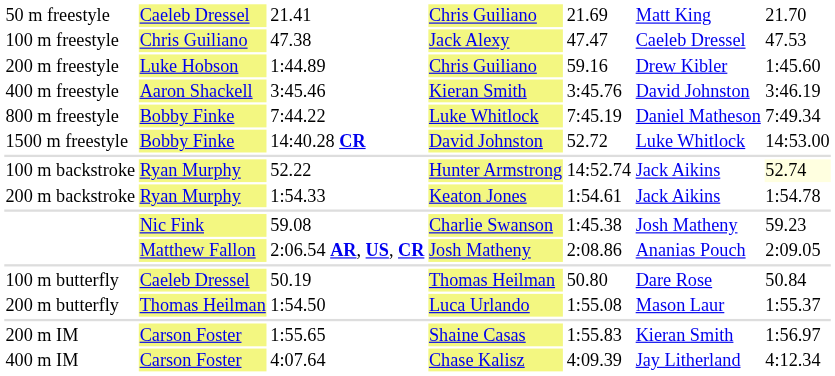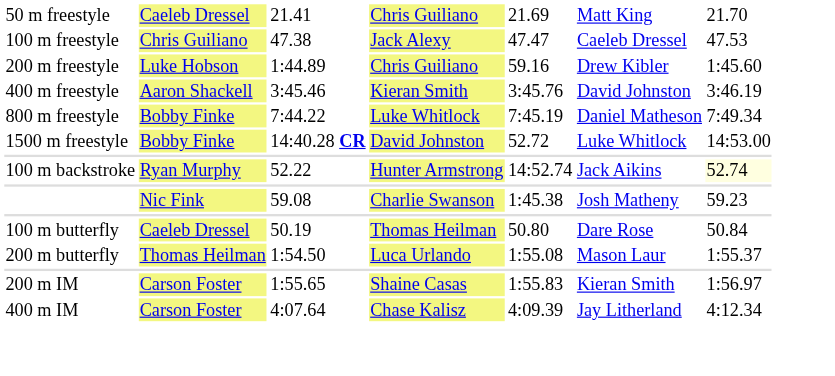 <table>
 <tr valign="top">
 <td>50 m freestyle</td>
 <td bgcolor=F3F781><a href='#'>Caeleb Dressel</a></td>
 <td>21.41</td>
 <td bgcolor=F3F781><a href='#'>Chris Guiliano</a></td>
 <td>21.69</td>
 <td><a href='#'>Matt King</a></td>
 <td>21.70</td>
 </tr>
 <tr valign="top">
 <td>100 m freestyle</td>
 <td bgcolor=F3F781><a href='#'>Chris Guiliano</a></td>
 <td>47.38</td>
 <td bgcolor=F3F781><a href='#'>Jack Alexy</a></td>
 <td>47.47</td>
 <td><a href='#'>Caeleb Dressel</a></td>
 <td>47.53</td>
 </tr>
 <tr valign="top">
 <td>200 m freestyle</td>
 <td bgcolor=F3F781><a href='#'>Luke Hobson</a></td>
 <td>1:44.89</td>
 <td bgcolor=F3F781><a href='#'>Chris Guiliano</a></td>
 <td>59.16</td>
 <td><a href='#'>Drew Kibler</a></td>
 <td>1:45.60</td>
 </tr>
 <tr valign="top">
 <td>400 m freestyle</td>
 <td bgcolor=F3F781><a href='#'>Aaron Shackell</a></td>
 <td>3:45.46</td>
 <td bgcolor=F3F781><a href='#'>Kieran Smith</a></td>
 <td>3:45.76</td>
 <td><a href='#'>David Johnston</a></td>
 <td>3:46.19</td>
 </tr>
 <tr valign="top">
 <td>800 m freestyle</td>
 <td bgcolor=F3F781><a href='#'>Bobby Finke</a></td>
 <td>7:44.22</td>
 <td bgcolor=F3F781><a href='#'>Luke Whitlock</a></td>
 <td>7:45.19</td>
 <td><a href='#'>Daniel Matheson</a></td>
 <td>7:49.34</td>
 </tr>
 <tr valign="top">
 <td>1500 m freestyle</td>
 <td bgcolor=F3F781><a href='#'>Bobby Finke</a></td>
 <td>14:40.28 <strong><a href='#'>CR</a></strong></td>
 <td bgcolor=F3F781><a href='#'>David Johnston</a></td>
 <td>52.72</td>
 <td><a href='#'>Luke Whitlock</a></td>
 <td>14:53.00</td>
 </tr>
 <tr bgcolor=#DDDDDD>
 <td colspan=7></td>
 </tr>
 <tr valign="top">
 <td>100 m backstroke</td>
 <td bgcolor=F3F781><a href='#'>Ryan Murphy</a></td>
 <td>52.22</td>
 <td bgcolor=F3F781><a href='#'>Hunter Armstrong</a></td>
 <td>14:52.74</td>
 <td><a href='#'>Jack Aikins</a></td>
 <td style="background: lightyellow;">52.74</td>
 </tr>
-<tr valign="top">
-<td>200 m backstroke</td>
-<td bgcolor=F3F781><a href='#'>Ryan Murphy</a></td>
-<td>1:54.33</td>
-<td bgcolor=F3F781><a href='#'>Keaton Jones</a></td>
-<td>1:54.61</td>
-<td><a href='#'>Jack Aikins</a></td>
-<td>1:54.78</td>
-</tr>
 <tr bgcolor=#DDDDDD>
 <td colspan=7></td>
 </tr>
 <tr valign="top">
 <td></td>
 <td bgcolor=F3F781><a href='#'>Nic Fink</a></td>
 <td>59.08</td>
 <td bgcolor=F3F781><a href='#'>Charlie Swanson</a></td>
 <td>1:45.38</td>
 <td><a href='#'>Josh Matheny</a></td>
 <td>59.23</td>
-</tr>
-<tr valign="top">
-<td></td>
-<td bgcolor=F3F781><a href='#'>Matthew Fallon</a></td>
-<td>2:06.54 <strong><a href='#'>AR</a></strong>, <strong><a href='#'>US</a></strong>, <strong><a href='#'>CR</a></strong></td>
-<td bgcolor=F3F781><a href='#'>Josh Matheny</a></td>
-<td>2:08.86</td>
-<td><a href='#'>Ananias Pouch</a></td>
-<td>2:09.05</td>
 </tr>
 <tr bgcolor=#DDDDDD>
 <td colspan=7></td>
 </tr>
 <tr valign="top">
 <td>100 m butterfly</td>
 <td bgcolor=F3F781><a href='#'>Caeleb Dressel</a></td>
 <td>50.19</td>
 <td bgcolor=F3F781><a href='#'>Thomas Heilman</a></td>
 <td>50.80</td>
 <td><a href='#'>Dare Rose</a></td>
 <td>50.84</td>
 </tr>
 <tr valign="top">
 <td>200 m butterfly</td>
 <td bgcolor=F3F781><a href='#'>Thomas Heilman</a></td>
 <td>1:54.50</td>
 <td bgcolor=F3F781><a href='#'>Luca Urlando</a></td>
 <td>1:55.08</td>
 <td><a href='#'>Mason Laur</a></td>
 <td>1:55.37</td>
 </tr>
 <tr bgcolor=#DDDDDD>
 <td colspan=7></td>
 </tr>
 <tr valign="top">
 <td>200 m IM</td>
 <td bgcolor=F3F781><a href='#'>Carson Foster</a></td>
 <td>1:55.65</td>
 <td bgcolor=F3F781><a href='#'>Shaine Casas</a></td>
 <td>1:55.83</td>
 <td><a href='#'>Kieran Smith</a></td>
 <td>1:56.97</td>
 </tr>
 <tr valign="top">
 <td>400 m IM</td>
 <td bgcolor=F3F781><a href='#'>Carson Foster</a></td>
 <td>4:07.64</td>
 <td bgcolor=F3F781><a href='#'>Chase Kalisz</a></td>
 <td>4:09.39</td>
 <td><a href='#'>Jay Litherland</a></td>
 <td>4:12.34</td>
 </tr>
 </table>
